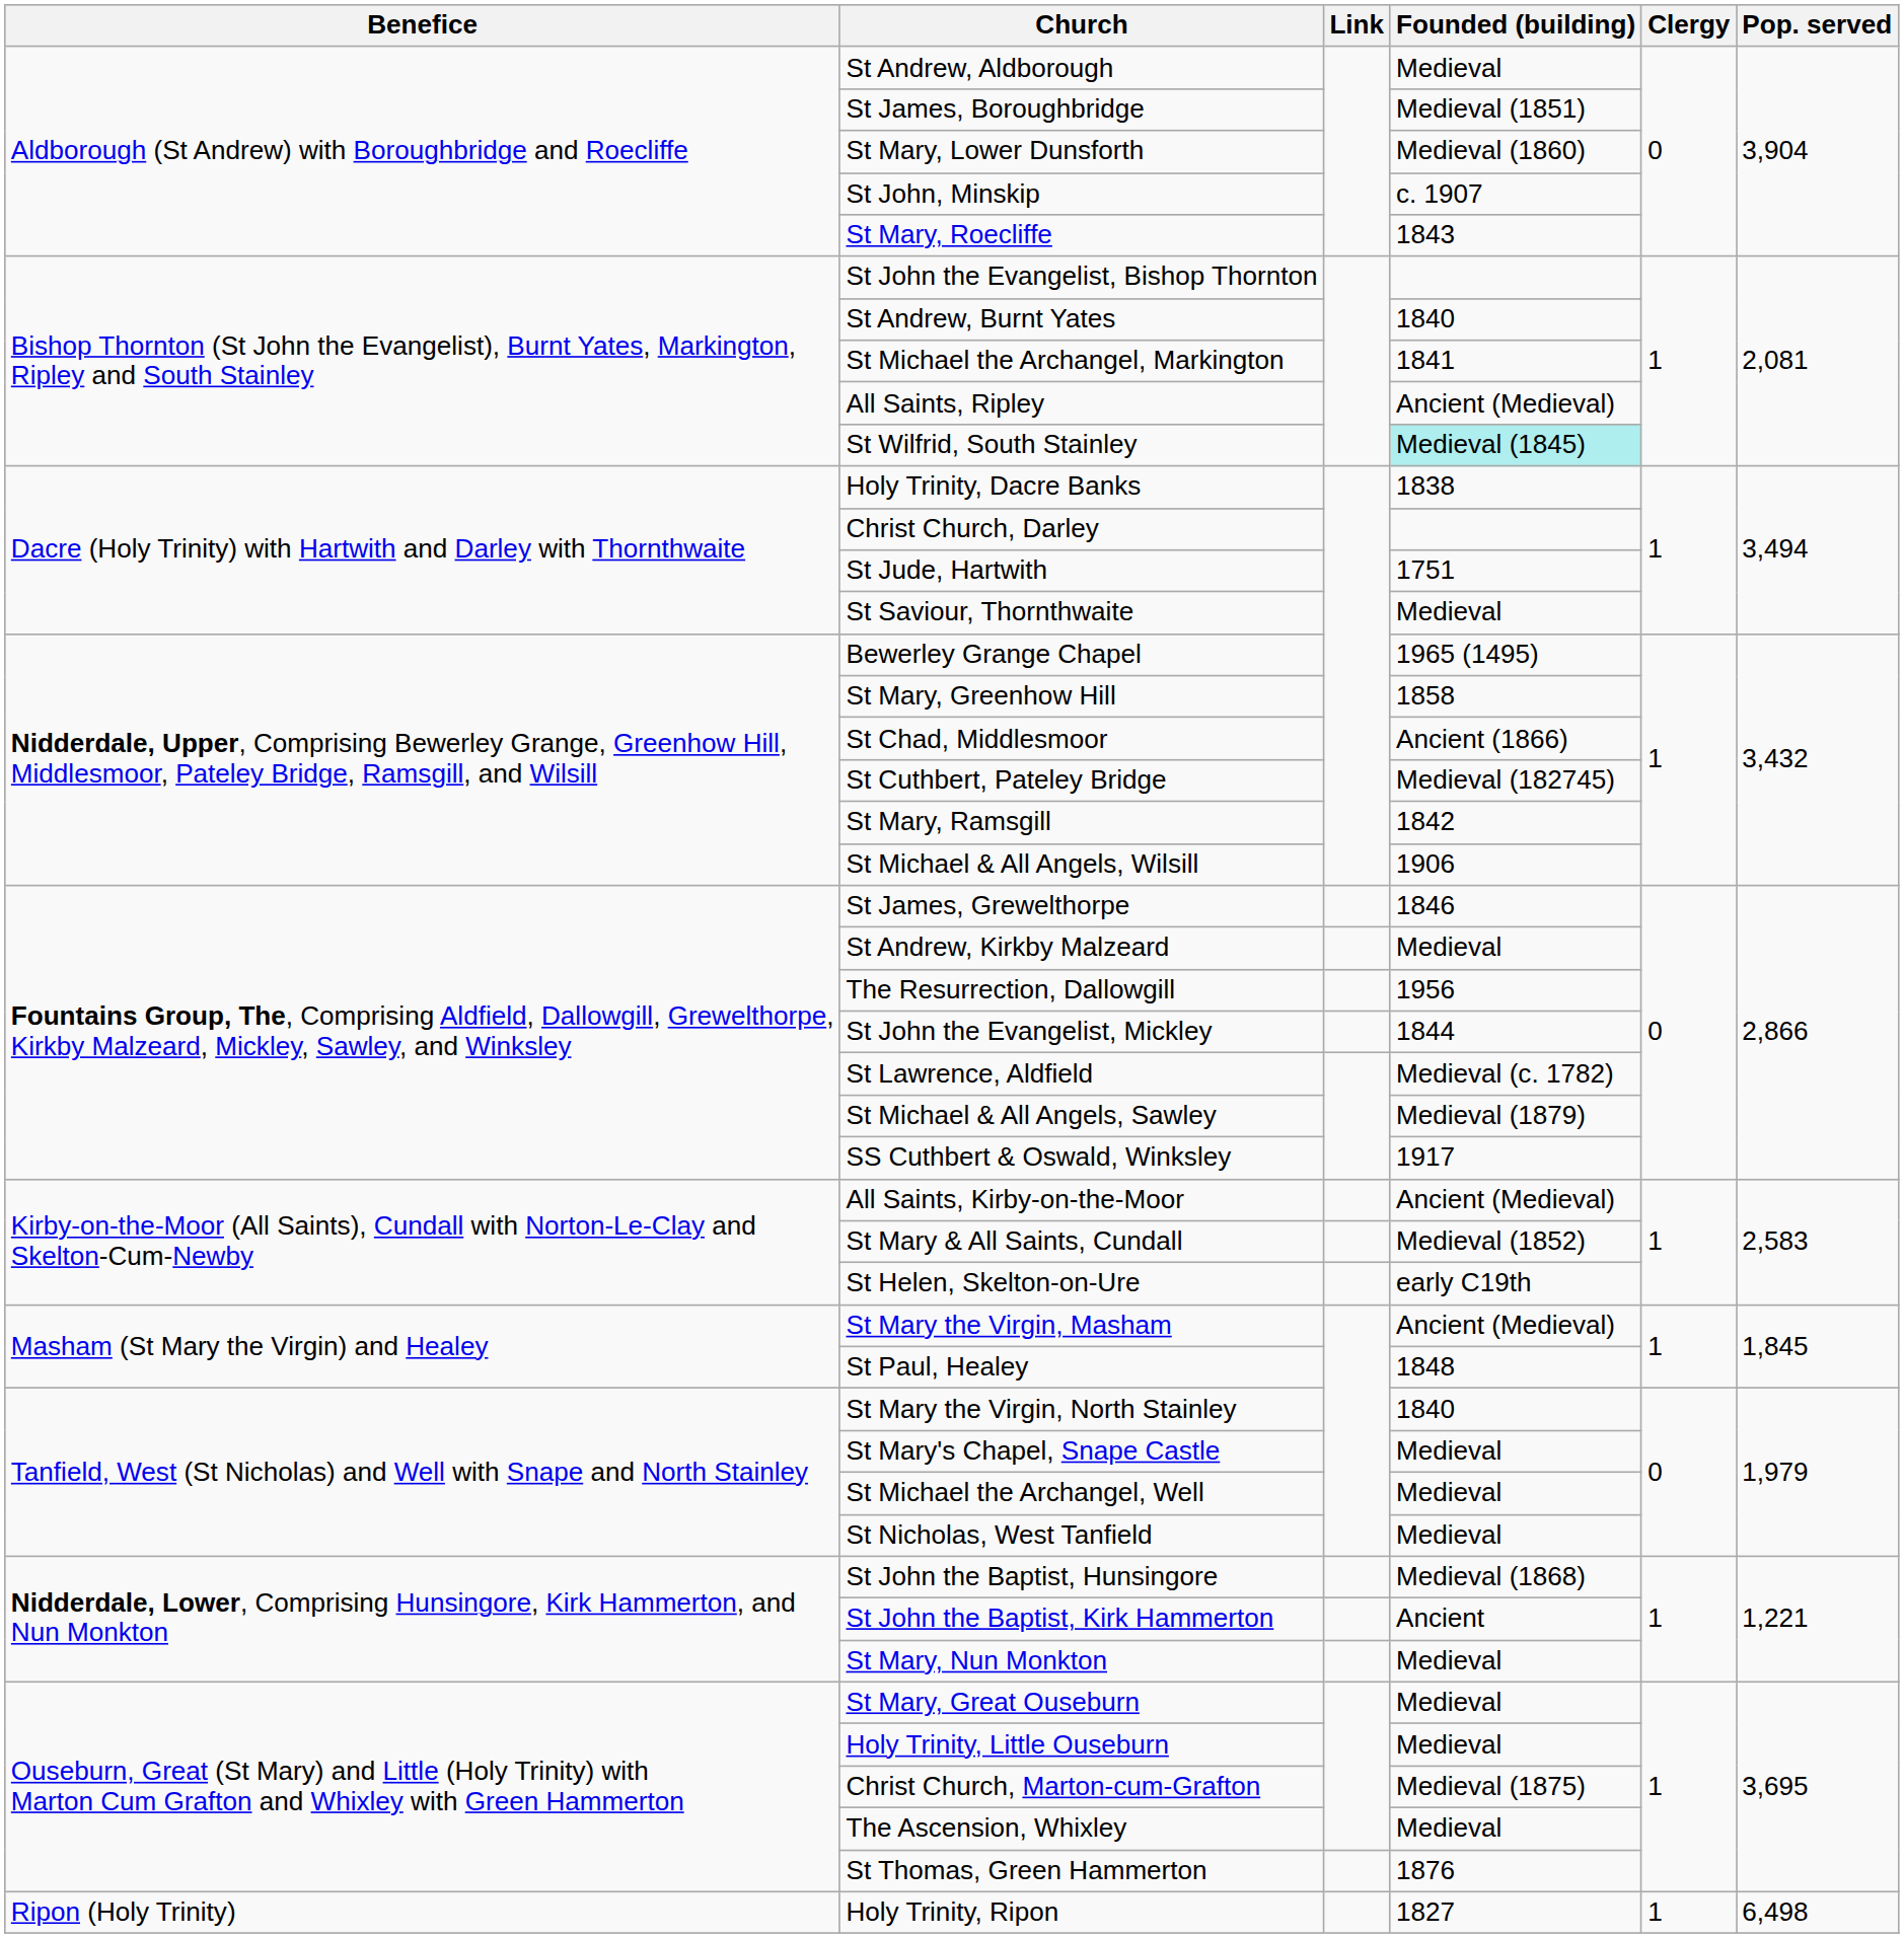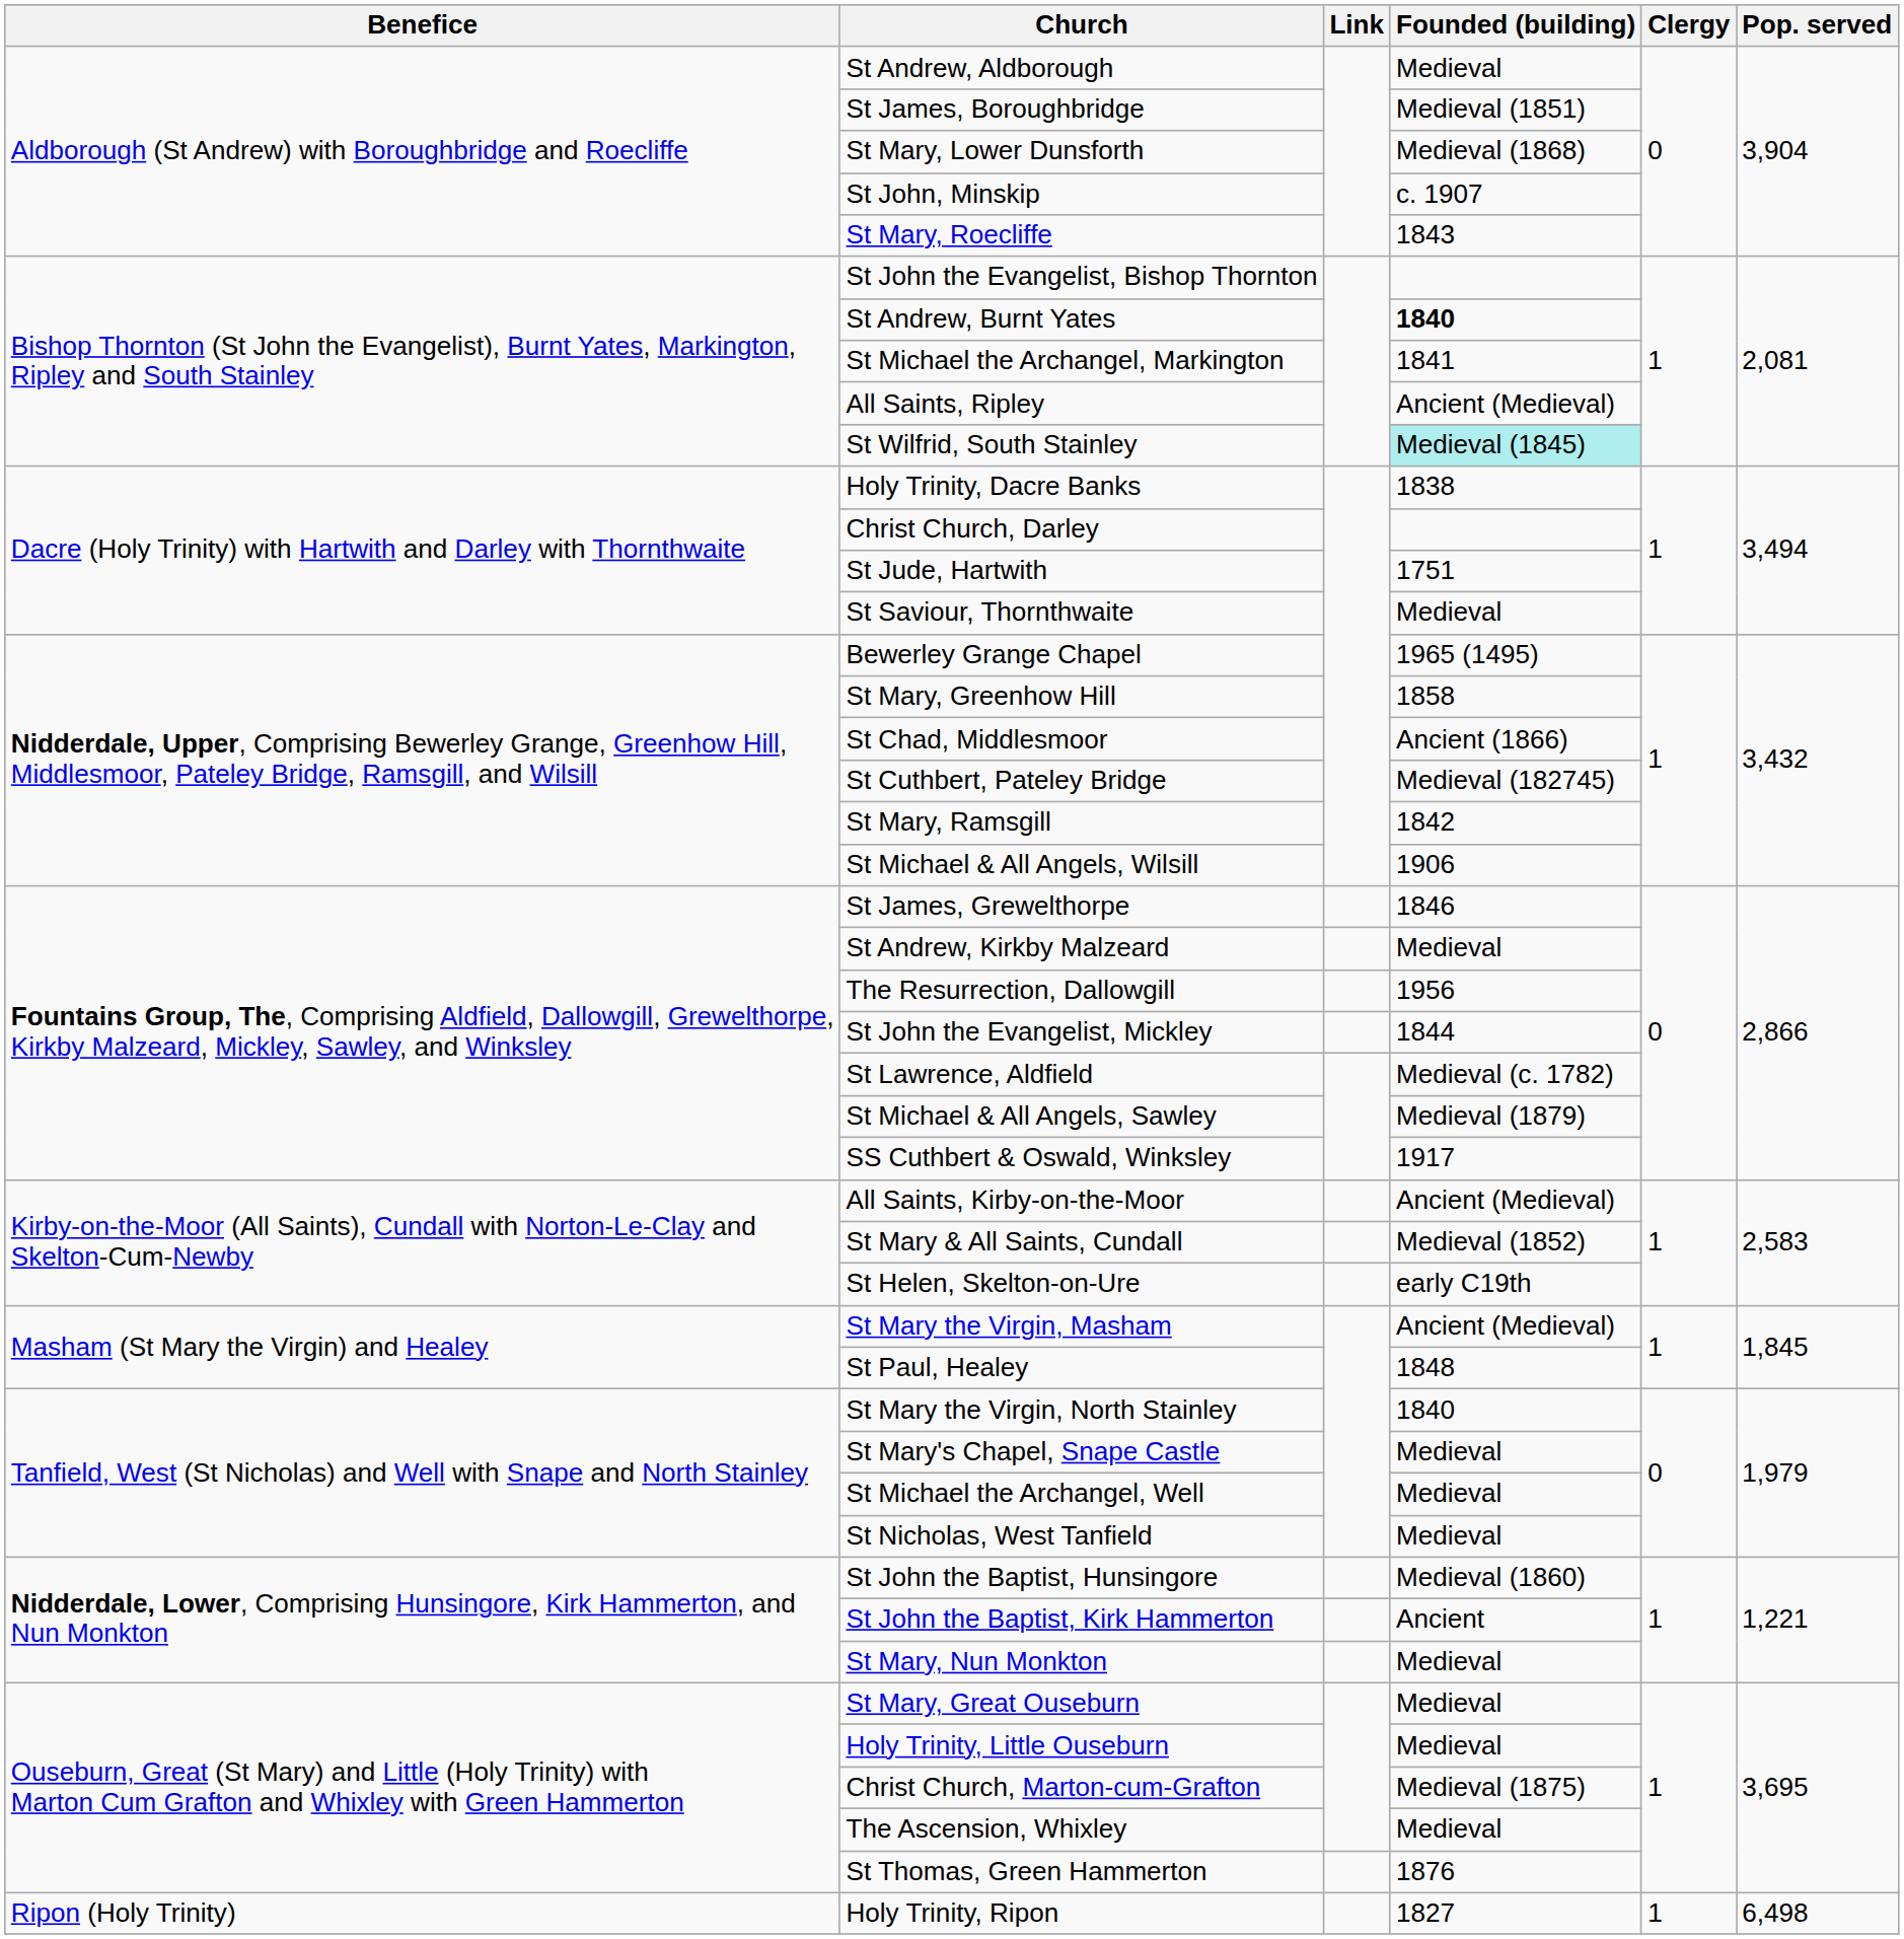 <table class="wikitable sortable">
 <tr>
 <th>Benefice</th>
 <th>Church</th>
 <th>Link</th>
 <th>Founded (building)</th>
 <th>Clergy</th>
 <th>Pop. served</th>
 </tr>
 <tr>
 <td rowspan="5"><a href='#'>Aldborough</a> (St Andrew) with <a href='#'>Boroughbridge</a> and <a href='#'>Roecliffe</a></td>
 <td>St Andrew, Aldborough</td>
 <td rowspan="5"></td>
 <td>Medieval</td>
 <td rowspan="5">0</td>
 <td rowspan="5">3,904</td>
 </tr>
 <tr>
 <td>St James, Boroughbridge</td>
 <td>Medieval (1851)</td>
 </tr>
 <tr>
 <td>St Mary, Lower Dunsforth</td>
-<td>Medieval (1860)</td>
+<td>Medieval (1868)</td>
 </tr>
 <tr>
 <td>St John, Minskip</td>
 <td>c. 1907</td>
 </tr>
 <tr>
 <td><a href='#'>St Mary, Roecliffe</a></td>
 <td>1843</td>
 </tr>
 <tr>
 <td rowspan="5"><a href='#'>Bishop Thornton</a> (St John the Evangelist), <a href='#'>Burnt Yates</a>, <a href='#'>Markington</a>,<br><a href='#'>Ripley</a> and <a href='#'>South Stainley</a></td>
 <td>St John the Evangelist, Bishop Thornton</td>
 <td rowspan="5"></td>
 <td></td>
 <td rowspan="5">1</td>
 <td rowspan="5">2,081</td>
 </tr>
 <tr>
 <td>St Andrew, Burnt Yates</td>
-<td>1840</td>
+<td><strong>1840</strong></td>
 </tr>
 <tr>
 <td>St Michael the Archangel, Markington</td>
 <td>1841</td>
 </tr>
 <tr>
 <td>All Saints, Ripley</td>
 <td>Ancient (Medieval)</td>
 </tr>
 <tr>
 <td>St Wilfrid, South Stainley</td>
 <td style="background: paleturquoise;">Medieval (1845)</td>
 </tr>
 <tr>
 <td rowspan="4"><a href='#'>Dacre</a> (Holy Trinity) with <a href='#'>Hartwith</a> and <a href='#'>Darley</a> with <a href='#'>Thornthwaite</a></td>
 <td>Holy Trinity, Dacre Banks</td>
 <td rowspan="10"></td>
 <td>1838</td>
 <td rowspan="4">1</td>
 <td rowspan="4">3,494</td>
 </tr>
 <tr>
 <td>Christ Church, Darley</td>
 <td></td>
 </tr>
 <tr>
 <td>St Jude, Hartwith</td>
 <td>1751</td>
 </tr>
 <tr>
 <td>St Saviour, Thornthwaite</td>
 <td>Medieval</td>
 </tr>
 <tr>
 <td rowspan="6"><strong>Nidderdale, Upper</strong>, Comprising Bewerley Grange, <a href='#'>Greenhow Hill</a>,<br><a href='#'>Middlesmoor</a>, <a href='#'>Pateley Bridge</a>, <a href='#'>Ramsgill</a>, and <a href='#'>Wilsill</a></td>
 <td>Bewerley Grange Chapel</td>
 <td>1965 (1495)</td>
 <td rowspan="6">1</td>
 <td rowspan="6">3,432</td>
 </tr>
 <tr>
 <td>St Mary, Greenhow Hill</td>
 <td>1858</td>
 </tr>
 <tr>
 <td>St Chad, Middlesmoor</td>
 <td>Ancient (1866)</td>
 </tr>
 <tr>
 <td>St Cuthbert, Pateley Bridge</td>
 <td>Medieval (182745)</td>
 </tr>
 <tr>
 <td>St Mary, Ramsgill</td>
 <td>1842</td>
 </tr>
 <tr>
 <td>St Michael & All Angels, Wilsill</td>
 <td>1906</td>
 </tr>
 <tr>
 <td rowspan="7"><strong>Fountains Group, The</strong>, Comprising <a href='#'>Aldfield</a>, <a href='#'>Dallowgill</a>, <a href='#'>Grewelthorpe</a>,<br><a href='#'>Kirkby Malzeard</a>, <a href='#'>Mickley</a>, <a href='#'>Sawley</a>, and <a href='#'>Winksley</a></td>
 <td>St James, Grewelthorpe</td>
 <td></td>
 <td>1846</td>
 <td rowspan="7">0</td>
 <td rowspan="7">2,866</td>
 </tr>
 <tr>
 <td>St Andrew, Kirkby Malzeard</td>
 <td></td>
 <td>Medieval</td>
 </tr>
 <tr>
 <td>The Resurrection, Dallowgill</td>
 <td></td>
 <td>1956</td>
 </tr>
 <tr>
 <td>St John the Evangelist, Mickley</td>
 <td></td>
 <td>1844</td>
 </tr>
 <tr>
 <td>St Lawrence, Aldfield</td>
 <td rowspan="3"></td>
 <td>Medieval (c. 1782)</td>
 </tr>
 <tr>
 <td>St Michael & All Angels, Sawley</td>
 <td>Medieval (1879)</td>
 </tr>
 <tr>
 <td>SS Cuthbert & Oswald, Winksley</td>
 <td>1917</td>
 </tr>
 <tr>
 <td rowspan="3"><a href='#'>Kirby-on-the-Moor</a> (All Saints), <a href='#'>Cundall</a> with <a href='#'>Norton-Le-Clay</a> and<br><a href='#'>Skelton</a>-Cum-<a href='#'>Newby</a></td>
 <td>All Saints, Kirby-on-the-Moor</td>
 <td></td>
 <td>Ancient (Medieval)</td>
 <td rowspan="3">1</td>
 <td rowspan="3">2,583</td>
 </tr>
 <tr>
 <td>St Mary & All Saints, Cundall</td>
 <td></td>
 <td>Medieval (1852)</td>
 </tr>
 <tr>
 <td>St Helen, Skelton-on-Ure</td>
 <td></td>
 <td>early C19th</td>
 </tr>
 <tr>
 <td rowspan="2"><a href='#'>Masham</a> (St Mary the Virgin) and <a href='#'>Healey</a></td>
 <td><a href='#'>St Mary the Virgin, Masham</a></td>
 <td rowspan="6"></td>
 <td>Ancient (Medieval)</td>
 <td rowspan="2">1</td>
 <td rowspan="2">1,845</td>
 </tr>
 <tr>
 <td>St Paul, Healey </td>
 <td>1848</td>
 </tr>
 <tr>
 <td rowspan="4"><a href='#'>Tanfield, West</a> (St Nicholas) and <a href='#'>Well</a> with <a href='#'>Snape</a> and <a href='#'>North Stainley</a></td>
 <td>St Mary the Virgin, North Stainley</td>
 <td>1840</td>
 <td rowspan="4">0</td>
 <td rowspan="4">1,979</td>
 </tr>
 <tr>
 <td>St Mary's Chapel, <a href='#'>Snape Castle</a></td>
 <td>Medieval</td>
 </tr>
 <tr>
 <td>St Michael the Archangel, Well</td>
 <td>Medieval</td>
 </tr>
 <tr>
 <td>St Nicholas, West Tanfield</td>
 <td>Medieval</td>
 </tr>
 <tr>
 <td rowspan="3"><strong>Nidderdale, Lower</strong>, Comprising <a href='#'>Hunsingore</a>, <a href='#'>Kirk Hammerton</a>, and<br><a href='#'>Nun Monkton</a></td>
 <td>St John the Baptist, Hunsingore</td>
 <td></td>
-<td>Medieval (1868)</td>
+<td>Medieval (1860)</td>
 <td rowspan="3">1</td>
 <td rowspan="3">1,221</td>
 </tr>
 <tr>
 <td><a href='#'>St John the Baptist, Kirk Hammerton</a></td>
 <td></td>
 <td>Ancient</td>
 </tr>
 <tr>
 <td><a href='#'>St Mary, Nun Monkton</a></td>
 <td></td>
 <td>Medieval</td>
 </tr>
 <tr>
 <td rowspan="5"><a href='#'>Ouseburn, Great</a> (St Mary) and <a href='#'>Little</a> (Holy Trinity) with<br><a href='#'>Marton Cum Grafton</a> and <a href='#'>Whixley</a> with <a href='#'>Green Hammerton</a></td>
 <td><a href='#'>St Mary, Great Ouseburn</a></td>
 <td rowspan="4"></td>
 <td>Medieval</td>
 <td rowspan="5">1</td>
 <td rowspan="5">3,695</td>
 </tr>
 <tr>
 <td><a href='#'>Holy Trinity, Little Ouseburn</a></td>
 <td>Medieval</td>
 </tr>
 <tr>
 <td>Christ Church, <a href='#'>Marton-cum-Grafton</a></td>
 <td>Medieval (1875)</td>
 </tr>
 <tr>
 <td>The Ascension, Whixley</td>
 <td>Medieval</td>
 </tr>
 <tr>
 <td>St Thomas, Green Hammerton</td>
 <td></td>
 <td>1876</td>
 </tr>
 <tr>
 <td><a href='#'>Ripon</a> (Holy Trinity)</td>
 <td>Holy Trinity, Ripon</td>
 <td></td>
 <td>1827</td>
 <td>1</td>
 <td>6,498</td>
 </tr>
 </table>
